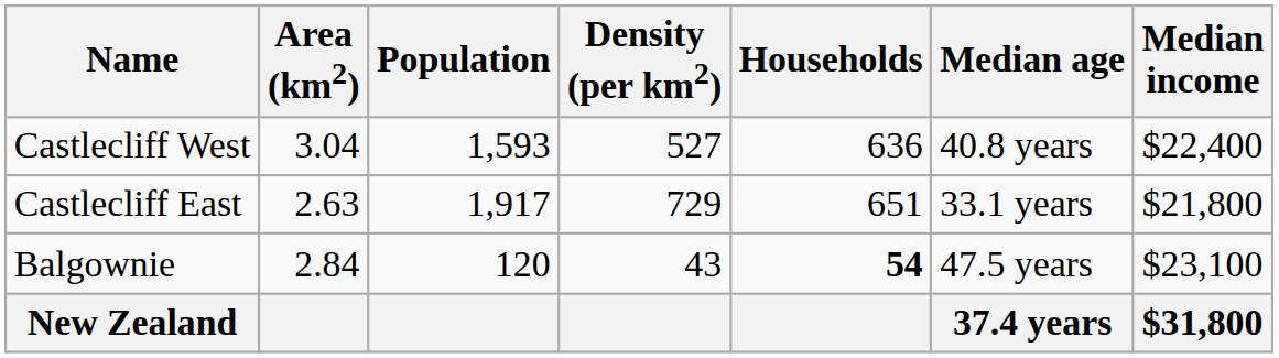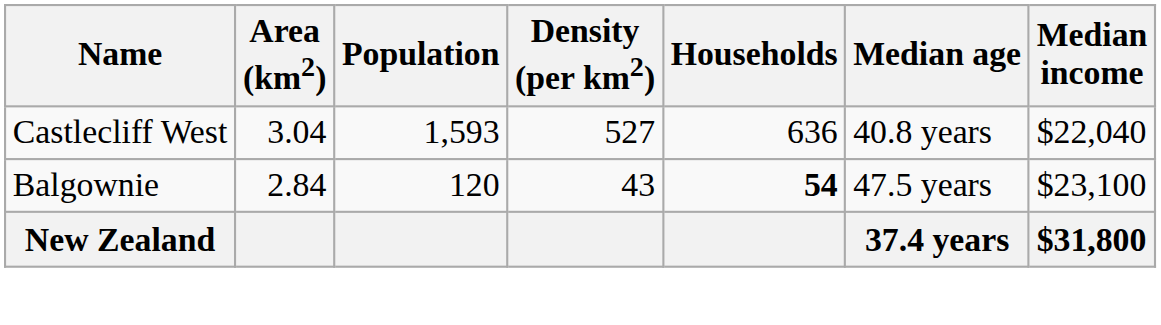 <table class="wikitable">
 <tr>
 <th>Name</th>
 <th>Area<br>(km<sup>2</sup>)</th>
 <th>Population</th>
 <th>Density<br>(per km<sup>2</sup>)</th>
 <th>Households</th>
 <th>Median age</th>
 <th>Median<br>income</th>
 </tr>
 <tr>
 <td>Castlecliff West</td>
 <td style="text-align:right;">3.04</td>
 <td style="text-align:right;">1,593</td>
 <td style="text-align:right;">527</td>
 <td style="text-align:right;">636</td>
 <td>40.8 years</td>
-<td>$22,400</td>
-</tr>
-<tr>
-<td>Castlecliff East</td>
-<td style="text-align:right;">2.63</td>
-<td style="text-align:right;">1,917</td>
-<td style="text-align:right;">729</td>
-<td style="text-align:right;">651</td>
-<td>33.1 years</td>
-<td>$21,800</td>
+<td>$22,040</td>
 </tr>
 <tr>
 <td>Balgownie</td>
 <td style="text-align:right;">2.84</td>
 <td style="text-align:right;">120</td>
 <td style="text-align:right;">43</td>
 <td style="text-align:right;"><strong>54</strong></td>
 <td>47.5 years</td>
 <td>$23,100</td>
 </tr>
 <tr>
 <th>New Zealand</th>
 <th></th>
 <th></th>
 <th></th>
 <th></th>
 <th>37.4 years</th>
 <th style="text-align:left;">$31,800</th>
 </tr>
 </table>
